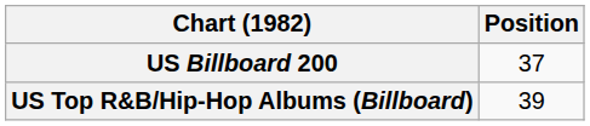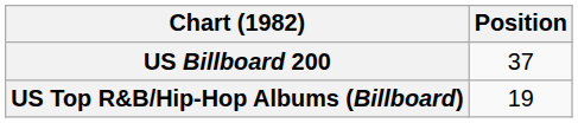 <table class="wikitable sortable plainrowheaders" style="text-align:center">
 <tr>
 <th scope="col">Chart (1982)</th>
 <th scope="col">Position</th>
 </tr>
 <tr>
 <th scope="row">US <em>Billboard</em> 200</th>
 <td>37</td>
 </tr>
 <tr>
 <th scope="row">US Top R&B/Hip-Hop Albums (<em>Billboard</em>)</th>
-<td>39</td>
+<td>19</td>
 </tr>
 </table>
